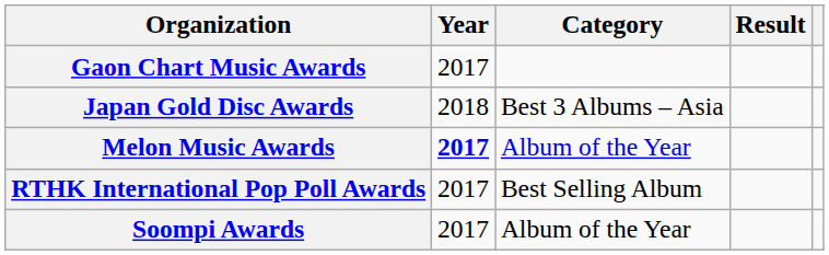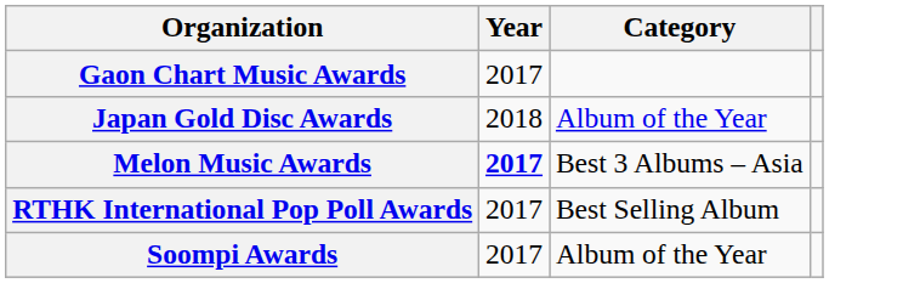 <table class="wikitable sortable plainrowheaders">
 <tr>
 <th>Organization</th>
 <th>Year</th>
 <th>Category</th>
-<th>Result</th>
 <th class="unsortable"></th>
 </tr>
 <tr>
 <th scope="row"><a href='#'>Gaon Chart Music Awards</a></th>
 <td align="center">2017</td>
 <td></td>
-<td></td>
 <td align="center"></td>
 </tr>
 <tr>
 <th scope="row"><a href='#'>Japan Gold Disc Awards</a></th>
 <td align="center">2018</td>
-<td>Best 3 Albums – Asia</td>
-<td></td>
+<td><a href='#'>Album of the Year</a></td>
 <td align="center"></td>
 </tr>
 <tr>
 <th scope="row"><a href='#'>Melon Music Awards</a></th>
 <td align="center"><strong><a href='#'>2017</a></strong></td>
-<td><a href='#'>Album of the Year</a></td>
-<td></td>
+<td>Best 3 Albums – Asia</td>
 <td align="center"></td>
 </tr>
 <tr>
 <th scope="row"><a href='#'>RTHK International Pop Poll Awards</a></th>
 <td align="center">2017</td>
 <td>Best Selling Album</td>
-<td></td>
 <td align="center"></td>
 </tr>
 <tr>
 <th scope="row"><a href='#'>Soompi Awards</a></th>
 <td align="center">2017</td>
 <td>Album of the Year</td>
-<td></td>
 <td align="center"></td>
 </tr>
 </table>
